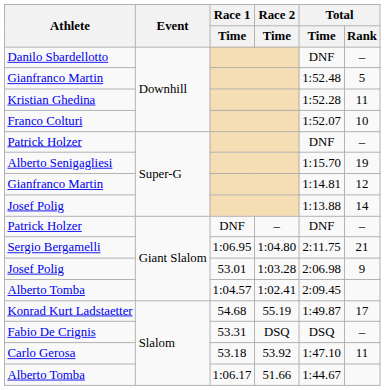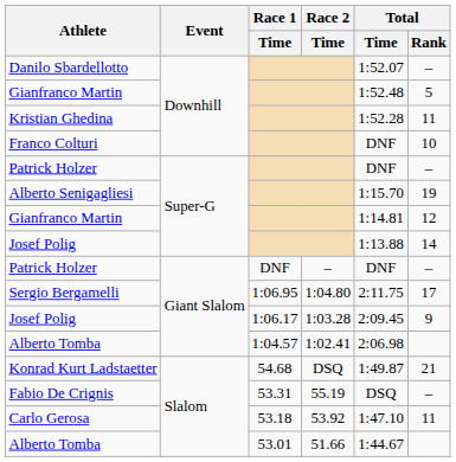 <table class="wikitable" style="font-size:90%">
 <tr>
 <th rowspan="2">Athlete</th>
 <th rowspan="2">Event</th>
 <th>Race 1</th>
 <th>Race 2</th>
 <th colspan="2">Total</th>
 </tr>
 <tr>
 <th>Time</th>
 <th>Time</th>
 <th>Time</th>
 <th>Rank</th>
 </tr>
 <tr>
 <td><a href='#'>Danilo Sbardellotto</a></td>
 <td rowspan="4">Downhill</td>
 <td colspan="2" bgcolor="wheat"></td>
-<td align="center">DNF</td>
+<td align="center">1:52.07</td>
 <td align="center">–</td>
 </tr>
 <tr>
 <td><a href='#'>Gianfranco Martin</a></td>
 <td colspan="2" bgcolor="wheat"></td>
 <td align="center">1:52.48</td>
 <td align="center">5</td>
 </tr>
 <tr>
 <td><a href='#'>Kristian Ghedina</a></td>
 <td colspan="2" bgcolor="wheat"></td>
 <td align="center">1:52.28</td>
 <td align="center">11</td>
 </tr>
 <tr>
 <td><a href='#'>Franco Colturi</a></td>
 <td colspan="2" bgcolor="wheat"></td>
-<td align="center">1:52.07</td>
+<td align="center">DNF</td>
 <td align="center">10</td>
 </tr>
 <tr>
 <td><a href='#'>Patrick Holzer</a></td>
 <td rowspan="4">Super-G</td>
 <td colspan="2" bgcolor="wheat"></td>
 <td align="center">DNF</td>
 <td align="center">–</td>
 </tr>
 <tr>
 <td><a href='#'>Alberto Senigagliesi</a></td>
 <td colspan="2" bgcolor="wheat"></td>
 <td align="center">1:15.70</td>
 <td align="center">19</td>
 </tr>
 <tr>
 <td><a href='#'>Gianfranco Martin</a></td>
 <td colspan="2" bgcolor="wheat"></td>
 <td align="center">1:14.81</td>
 <td align="center">12</td>
 </tr>
 <tr>
 <td><a href='#'>Josef Polig</a></td>
 <td colspan="2" bgcolor="wheat"></td>
 <td align="center">1:13.88</td>
 <td align="center">14</td>
 </tr>
 <tr>
 <td><a href='#'>Patrick Holzer</a></td>
 <td rowspan="4">Giant Slalom</td>
 <td align="center">DNF</td>
 <td align="center">–</td>
 <td align="center">DNF</td>
 <td align="center">–</td>
 </tr>
 <tr>
 <td><a href='#'>Sergio Bergamelli</a></td>
 <td align="center">1:06.95</td>
 <td align="center">1:04.80</td>
 <td align="center">2:11.75</td>
-<td align="center">21</td>
+<td align="center">17</td>
 </tr>
 <tr>
 <td><a href='#'>Josef Polig</a></td>
-<td align="center">53.01</td>
+<td align="center">1:06.17</td>
 <td align="center">1:03.28</td>
-<td align="center">2:06.98</td>
+<td align="center">2:09.45</td>
 <td align="center">9</td>
 </tr>
 <tr>
 <td><a href='#'>Alberto Tomba</a></td>
 <td align="center">1:04.57</td>
 <td align="center">1:02.41</td>
-<td align="center">2:09.45</td>
+<td align="center">2:06.98</td>
 <td align="center"></td>
 </tr>
 <tr>
 <td><a href='#'>Konrad Kurt Ladstaetter</a></td>
 <td rowspan="4">Slalom</td>
 <td align="center">54.68</td>
-<td align="center">55.19</td>
+<td align="center">DSQ</td>
 <td align="center">1:49.87</td>
-<td align="center">17</td>
+<td align="center">21</td>
 </tr>
 <tr>
 <td><a href='#'>Fabio De Crignis</a></td>
 <td align="center">53.31</td>
-<td align="center">DSQ</td>
+<td align="center">55.19</td>
 <td align="center">DSQ</td>
 <td align="center">–</td>
 </tr>
 <tr>
 <td><a href='#'>Carlo Gerosa</a></td>
 <td align="center">53.18</td>
 <td align="center">53.92</td>
 <td align="center">1:47.10</td>
 <td align="center">11</td>
 </tr>
 <tr>
 <td><a href='#'>Alberto Tomba</a></td>
-<td align="center">1:06.17</td>
+<td align="center">53.01</td>
 <td align="center">51.66</td>
 <td align="center">1:44.67</td>
 <td align="center"></td>
 </tr>
 </table>
